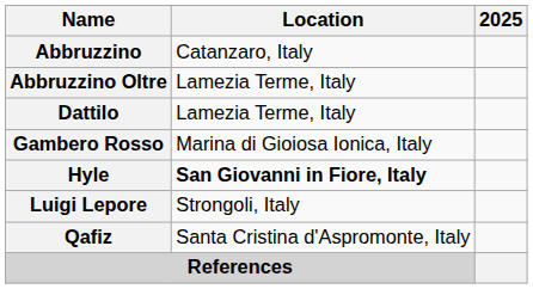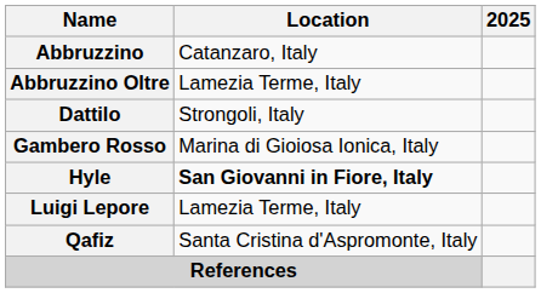 <table class="wikitable sortable plainrowheaders" style="text-align:left;">
 <tr>
 <th scope="col">Name</th>
 <th scope="col">Location</th>
 <th scope="col">2025</th>
 </tr>
 <tr>
 <th scope="row">Abbruzzino</th>
 <td>Catanzaro, Italy</td>
 <td></td>
 </tr>
 <tr>
 <th scope="row">Abbruzzino Oltre</th>
 <td>Lamezia Terme, Italy</td>
 <td></td>
 </tr>
 <tr>
 <th scope="row">Dattilo</th>
-<td>Lamezia Terme, Italy</td>
+<td>Strongoli, Italy</td>
 <td></td>
 </tr>
 <tr>
 <th scope="row">Gambero Rosso</th>
 <td>Marina di Gioiosa Ionica, Italy</td>
 <td></td>
 </tr>
 <tr>
 <th scope="row">Hyle</th>
 <td><strong>San Giovanni in Fiore, Italy</strong></td>
 <td></td>
 </tr>
 <tr>
 <th scope="row">Luigi Lepore</th>
-<td>Strongoli, Italy</td>
+<td>Lamezia Terme, Italy</td>
 <td></td>
 </tr>
 <tr>
 <th scope="row">Qafiz</th>
 <td>Santa Cristina d'Aspromonte, Italy</td>
 <td></td>
 </tr>
 <tr>
 <th colspan="2" style="text-align: center;background: lightgray;">References</th>
 <th></th>
 </tr>
 </table>
